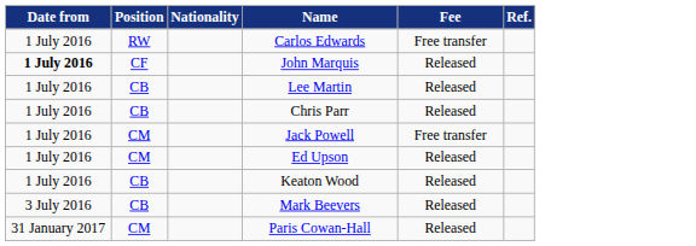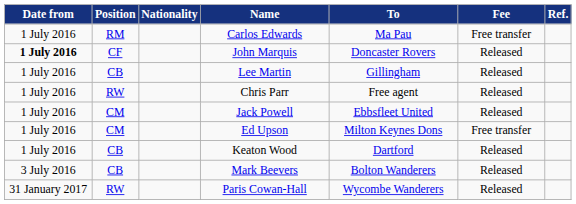 <table class="wikitable"  style="text-align:center; font-size:90%; ">
 <tr>
 <th style="background:#15317E; color:white; width:100px;">Date from</th>
 <th style="background:#15317E; color:white; width:50px;">Position</th>
 <th style="background:#15317E; color:white; width:50px;">Nationality</th>
 <th style="background:#15317E; color:white; width:150px;">Name</th>
+<th style="background:#15317E; color:white; width:150px;">To</th>
 <th style="background:#15317E; color:white; width:100px;">Fee</th>
 <th style="background:#15317E; color:white; width:25px;">Ref.</th>
 </tr>
 <tr>
 <td>1 July 2016</td>
-<td><a href='#'>RW</a></td>
+<td><a href='#'>RM</a></td>
 <td></td>
 <td><a href='#'>Carlos Edwards</a></td>
+<td><a href='#'>Ma Pau</a> </td>
 <td>Free transfer</td>
 <td></td>
 </tr>
 <tr>
 <td><strong>1 July 2016</strong></td>
 <td><a href='#'>CF</a></td>
 <td></td>
 <td><a href='#'>John Marquis</a></td>
+<td><a href='#'>Doncaster Rovers</a> </td>
 <td>Released</td>
 <td></td>
 </tr>
 <tr>
 <td>1 July 2016</td>
 <td><a href='#'>CB</a></td>
 <td></td>
 <td><a href='#'>Lee Martin</a></td>
+<td><a href='#'>Gillingham</a> </td>
 <td>Released</td>
 <td></td>
 </tr>
 <tr>
 <td>1 July 2016</td>
-<td><a href='#'>CB</a></td>
+<td><a href='#'>RW</a></td>
 <td></td>
 <td>Chris Parr</td>
+<td>Free agent</td>
 <td>Released</td>
 <td></td>
 </tr>
 <tr>
 <td>1 July 2016</td>
 <td><a href='#'>CM</a></td>
 <td></td>
 <td><a href='#'>Jack Powell</a></td>
-<td>Free transfer</td>
+<td><a href='#'>Ebbsfleet United</a> </td>
+<td>Released</td>
 <td></td>
 </tr>
 <tr>
 <td>1 July 2016</td>
 <td><a href='#'>CM</a></td>
 <td></td>
 <td><a href='#'>Ed Upson</a></td>
-<td>Released</td>
+<td><a href='#'>Milton Keynes Dons</a> </td>
+<td>Free transfer</td>
 <td></td>
 </tr>
 <tr>
 <td>1 July 2016</td>
 <td><a href='#'>CB</a></td>
 <td></td>
 <td>Keaton Wood</td>
+<td><a href='#'>Dartford</a> </td>
 <td>Released</td>
 <td></td>
 </tr>
 <tr>
 <td>3 July 2016</td>
 <td><a href='#'>CB</a></td>
 <td></td>
 <td><a href='#'>Mark Beevers</a></td>
+<td><a href='#'>Bolton Wanderers</a></td>
 <td>Released</td>
 <td></td>
 </tr>
 <tr>
 <td>31 January 2017</td>
-<td><a href='#'>CM</a></td>
+<td><a href='#'>RW</a></td>
 <td></td>
 <td><a href='#'>Paris Cowan-Hall</a></td>
+<td><a href='#'>Wycombe Wanderers</a> </td>
 <td>Released</td>
 <td></td>
 </tr>
 </table>
